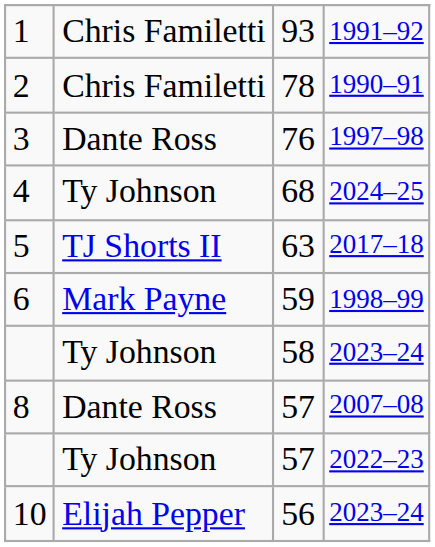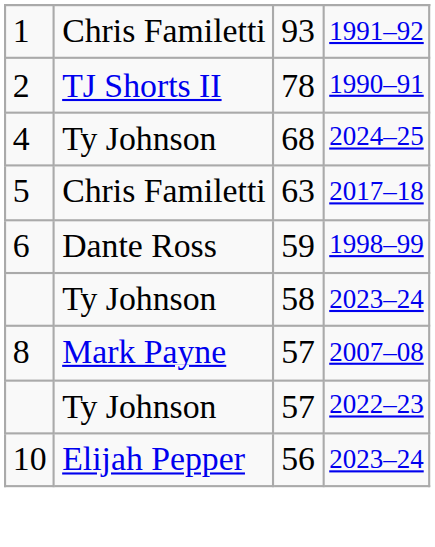 <table class="wikitable">
 <tr>
 </tr>
 <tr>
 <td>1</td>
 <td>Chris Familetti</td>
 <td>93</td>
 <td style="font-size:80%;"><a href='#'>1991–92</a></td>
 </tr>
 <tr>
 <td>2</td>
-<td>Chris Familetti</td>
+<td><a href='#'>TJ Shorts II</a></td>
 <td>78</td>
 <td style="font-size:80%;"><a href='#'>1990–91</a></td>
-</tr>
-<tr>
-<td>3</td>
-<td>Dante Ross</td>
-<td>76</td>
-<td style="font-size:80%;"><a href='#'>1997–98</a></td>
 </tr>
 <tr>
 <td>4</td>
 <td>Ty Johnson</td>
 <td>68</td>
 <td style="font-size:80%;"><a href='#'>2024–25</a></td>
 </tr>
 <tr>
 <td>5</td>
-<td><a href='#'>TJ Shorts II</a></td>
+<td>Chris Familetti</td>
 <td>63</td>
 <td style="font-size:80%;"><a href='#'>2017–18</a></td>
 </tr>
 <tr>
 <td>6</td>
-<td><a href='#'>Mark Payne</a></td>
+<td>Dante Ross</td>
 <td>59</td>
 <td style="font-size:80%;"><a href='#'>1998–99</a></td>
 </tr>
 <tr>
 <td></td>
 <td>Ty Johnson</td>
 <td>58</td>
 <td style="font-size:80%;"><a href='#'>2023–24</a></td>
 </tr>
 <tr>
 <td>8</td>
-<td>Dante Ross</td>
+<td><a href='#'>Mark Payne</a></td>
 <td>57</td>
 <td style="font-size:80%;"><a href='#'>2007–08</a></td>
 </tr>
 <tr>
 <td></td>
 <td>Ty Johnson</td>
 <td>57</td>
 <td style="font-size:80%;"><a href='#'>2022–23</a></td>
 </tr>
 <tr>
 <td>10</td>
 <td><a href='#'>Elijah Pepper</a></td>
 <td>56</td>
 <td style="font-size:80%;"><a href='#'>2023–24</a></td>
 </tr>
 </table>
